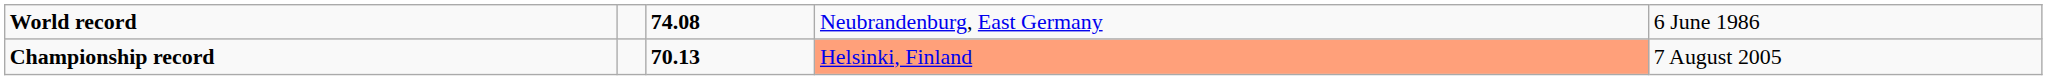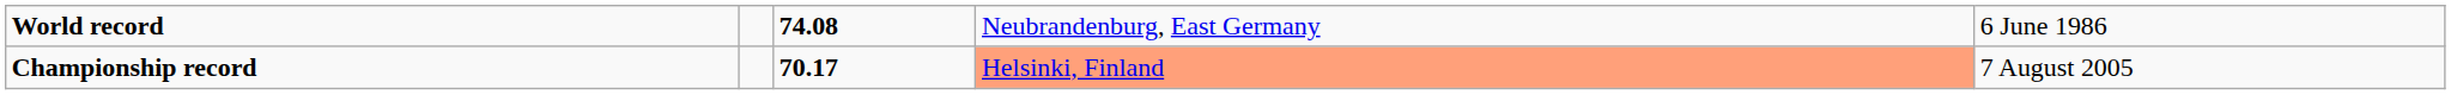 <table class="wikitable" width=75%>
 <tr>
 <td><strong>World record</strong></td>
 <td></td>
 <td><strong>74.08</strong></td>
 <td><a href='#'>Neubrandenburg</a>, <a href='#'>East Germany</a></td>
 <td>6 June 1986</td>
 </tr>
 <tr>
 <td><strong>Championship record</strong></td>
 <td></td>
-<td><strong>70.13</strong></td>
+<td><strong>70.17</strong></td>
 <td style="background: lightsalmon;"><a href='#'>Helsinki, Finland</a></td>
 <td>7 August 2005</td>
 </tr>
 </table>
